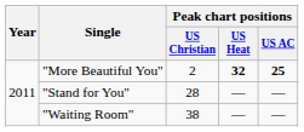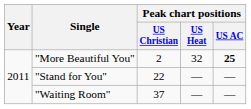 <table class="wikitable" style="text-align:center;">
 <tr>
 <th rowspan=2>Year</th>
 <th rowspan=2>Single</th>
 <th colspan=6>Peak chart positions</th>
 </tr>
 <tr style="font-size:smaller;">
 <th width=40><a href='#'>US Christian</a><br></th>
 <th width=40><a href='#'>US Heat</a><br></th>
 <th width=40><a href='#'>US AC</a></th>
 </tr>
 <tr>
 <td rowspan="3">2011</td>
 <td align="left">"More Beautiful You"</td>
 <td>2</td>
-<td><strong>32</strong></td>
+<td>32</td>
 <td><strong>25</strong></td>
 </tr>
 <tr>
 <td align="left">"Stand for You"</td>
-<td>28</td>
+<td>22</td>
 <td>—</td>
 <td>—</td>
 </tr>
 <tr>
 <td align="left">"Waiting Room"</td>
-<td>38</td>
+<td>37</td>
 <td>—</td>
 <td>—</td>
 </tr>
 </table>
